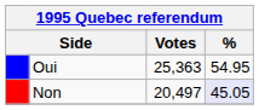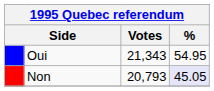 <table class="wikitable" style="font-size: 95%; clear:both">
 <tr style="background-color:#E9E9E9">
 <th colspan=4><a href='#'>1995 Quebec referendum</a></th>
 </tr>
 <tr style="background-color:#E9E9E9">
 <th colspan=2 style="width: 130px">Side</th>
 <th style="width: 50px">Votes</th>
 <th style="width: 40px">%</th>
 </tr>
 <tr>
 <td bgcolor="blue"></td>
 <td>Oui</td>
-<td align="right">25,363</td>
+<td align="right">21,343</td>
 <td align="right">54.95</td>
 </tr>
 <tr>
 <td bgcolor="red"></td>
 <td>Non</td>
-<td align="right">20,497</td>
+<td align="right">20,793</td>
 <td align="right" style="background: lavender;">45.05</td>
 </tr>
 <tr>
 </tr>
 </table>
